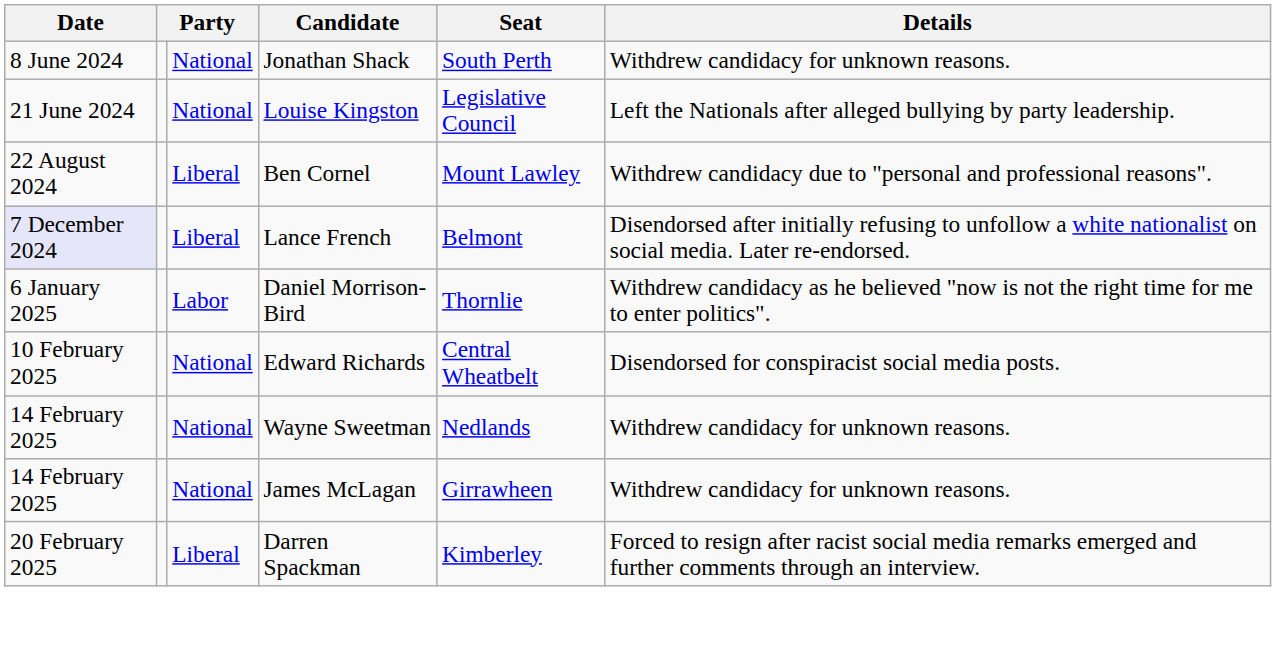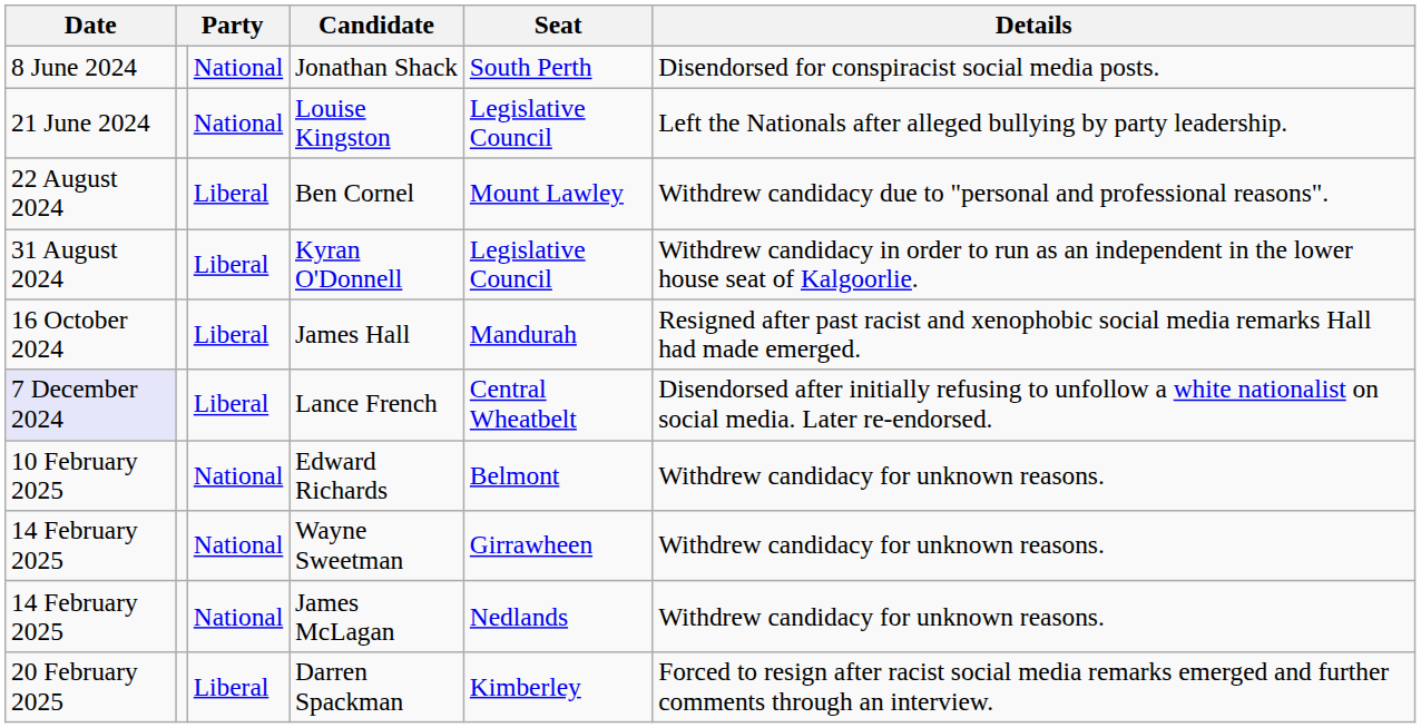 <table class="wikitable">
 <tr>
 <th>Date</th>
 <th colspan=2>Party</th>
 <th>Candidate</th>
 <th>Seat</th>
 <th>Details</th>
 </tr>
 <tr>
 <td>8 June 2024</td>
 <td></td>
 <td><a href='#'>National</a></td>
 <td>Jonathan Shack</td>
 <td><a href='#'>South Perth</a></td>
-<td>Withdrew candidacy for unknown reasons.</td>
+<td>Disendorsed for conspiracist social media posts.</td>
 </tr>
 <tr>
 <td>21 June 2024</td>
 <td></td>
 <td><a href='#'>National</a></td>
 <td><a href='#'>Louise Kingston</a></td>
 <td><a href='#'>Legislative Council</a></td>
 <td>Left the Nationals after alleged bullying by party leadership.</td>
 </tr>
 <tr>
 <td>22 August 2024</td>
 <td></td>
 <td><a href='#'>Liberal</a></td>
 <td>Ben Cornel</td>
 <td><a href='#'>Mount Lawley</a></td>
 <td>Withdrew candidacy due to "personal and professional reasons".</td>
 </tr>
 <tr>
+<td>31 August 2024</td>
+<td></td>
+<td><a href='#'>Liberal</a></td>
+<td><a href='#'>Kyran O'Donnell</a></td>
+<td><a href='#'>Legislative Council</a></td>
+<td>Withdrew candidacy in order to run as an independent in the lower house seat of <a href='#'>Kalgoorlie</a>.</td>
+</tr>
+<tr>
+<td>16 October 2024</td>
+<td></td>
+<td><a href='#'>Liberal</a></td>
+<td>James Hall</td>
+<td><a href='#'>Mandurah</a></td>
+<td>Resigned after past racist and xenophobic social media remarks Hall had made emerged.</td>
+</tr>
+<tr>
 <td style="background: lavender;">7 December 2024</td>
 <td></td>
 <td><a href='#'>Liberal</a></td>
 <td>Lance French</td>
-<td><a href='#'>Belmont</a></td>
+<td><a href='#'>Central Wheatbelt</a></td>
 <td>Disendorsed after initially refusing to unfollow a <a href='#'>white nationalist</a> on social media. Later re-endorsed.</td>
-</tr>
-<tr>
-<td>6 January 2025</td>
-<td></td>
-<td><a href='#'>Labor</a></td>
-<td>Daniel Morrison-Bird</td>
-<td><a href='#'>Thornlie</a></td>
-<td>Withdrew candidacy as he believed "now is not the right time for me to enter politics".</td>
 </tr>
 <tr>
 <td>10 February 2025</td>
 <td></td>
 <td><a href='#'>National</a></td>
 <td>Edward Richards</td>
-<td><a href='#'>Central Wheatbelt</a></td>
-<td>Disendorsed for conspiracist social media posts.</td>
+<td><a href='#'>Belmont</a></td>
+<td>Withdrew candidacy for unknown reasons.</td>
 </tr>
 <tr>
 <td>14 February 2025</td>
 <td></td>
 <td><a href='#'>National</a></td>
 <td>Wayne Sweetman</td>
-<td><a href='#'>Nedlands</a></td>
+<td><a href='#'>Girrawheen</a></td>
 <td>Withdrew candidacy for unknown reasons.</td>
 </tr>
 <tr>
 <td>14 February 2025</td>
 <td></td>
 <td><a href='#'>National</a></td>
 <td>James McLagan</td>
-<td><a href='#'>Girrawheen</a></td>
+<td><a href='#'>Nedlands</a></td>
 <td>Withdrew candidacy for unknown reasons.</td>
 </tr>
 <tr>
 <td>20 February 2025</td>
 <td></td>
 <td><a href='#'>Liberal</a></td>
 <td>Darren Spackman</td>
 <td><a href='#'>Kimberley</a></td>
 <td>Forced to resign after racist social media remarks emerged and further comments through an interview.</td>
 </tr>
 </table>
